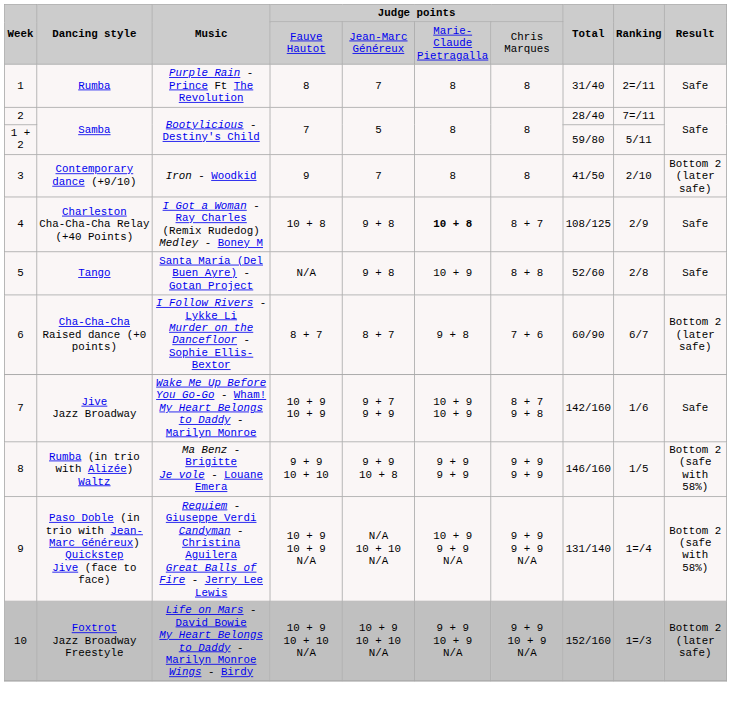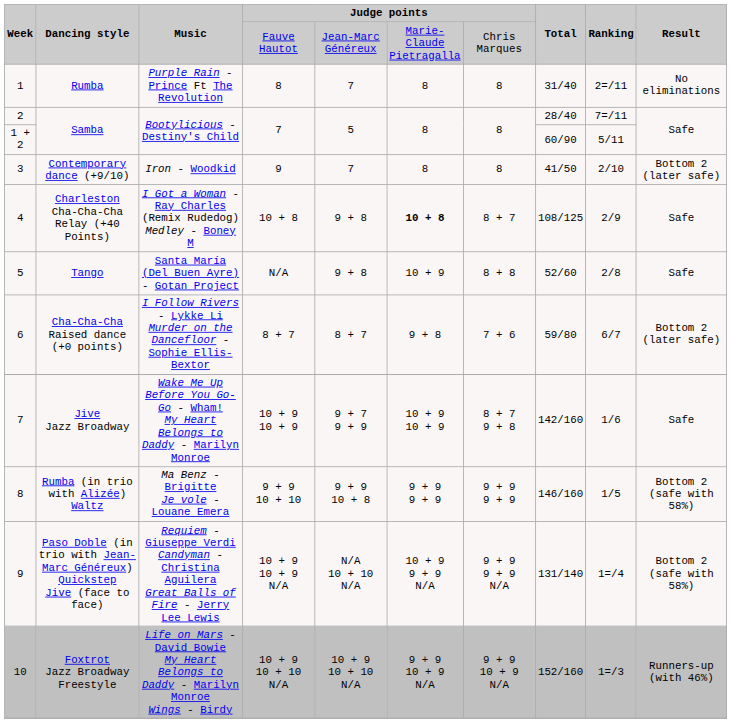 <table class="wikitable">
 <tr style="text-align:Center; background:#ccc; background:#ccc;">
 <td rowspan="2"><strong>Week</strong></td>
 <td rowspan="2"><strong>Dancing style</strong></td>
 <td rowspan="2"><strong>Music</strong></td>
 <td colspan="4"><strong>Judge points</strong></td>
 <td rowspan="2"><strong>Total</strong></td>
 <td rowspan="2"><strong>Ranking</strong></td>
 <td rowspan="2"><strong>Result</strong></td>
 </tr>
 <tr style="text-align:center; background:#ccc; background:#ccc;">
 <td style="width:10%; "><a href='#'>Fauve Hautot</a></td>
 <td style="width:10%; "><a href='#'>Jean-Marc Généreux</a></td>
 <td style="width:10%; "><a href='#'>Marie-Claude Pietragalla</a></td>
 <td style="width:10%; ">Chris Marques</td>
 </tr>
 <tr style="text-align:center; background:#faf6f6;">
 <td>1</td>
 <td><a href='#'>Rumba</a></td>
 <td><em><a href='#'>Purple Rain</a></em> - <a href='#'>Prince</a> Ft <a href='#'>The Revolution</a></td>
 <td>8</td>
 <td>7</td>
 <td>8</td>
 <td>8</td>
 <td>31/40</td>
 <td>2=/11</td>
-<td>Safe</td>
+<td>No eliminations</td>
 </tr>
 <tr style="text-align:center; background:#faf6f6;">
 <td>2</td>
 <td rowspan="2"><a href='#'>Samba</a></td>
 <td rowspan="2"><em><a href='#'>Bootylicious</a></em> - <a href='#'>Destiny's Child</a></td>
 <td rowspan="2">7</td>
 <td rowspan="2">5</td>
 <td rowspan="2">8</td>
 <td rowspan="2">8</td>
 <td>28/40</td>
 <td>7=/11</td>
 <td rowspan="2">Safe</td>
 </tr>
 <tr style="text-align:center; background:#faf6f6;">
 <td>1 + 2</td>
-<td>59/80</td>
+<td>60/90</td>
 <td>5/11</td>
 </tr>
 <tr style="text-align:center; background:#faf6f6;">
 <td>3</td>
 <td><a href='#'>Contemporary dance</a> (+9/10)</td>
 <td><em>Iron</em> - <a href='#'>Woodkid</a></td>
 <td>9</td>
 <td>7</td>
 <td>8</td>
 <td>8</td>
 <td>41/50</td>
 <td>2/10</td>
 <td>Bottom 2 (later safe)</td>
 </tr>
 <tr>
 <td style="text-align:center; background:#faf6f6;">4</td>
 <td style="text-align:center; background:#faf6f6;"><a href='#'>Charleston</a><br>Cha-Cha-Cha Relay (+40 Points)</td>
 <td style="text-align:center; background:#faf6f6;"><em><a href='#'>I Got a Woman</a></em> - <a href='#'>Ray Charles</a> (Remix Rudedog)<br><em>Medley</em> - <a href='#'>Boney M</a></td>
 <td style="text-align:center; background:#faf6f6;">10 + 8</td>
 <td style="text-align:center; background:#faf6f6;">9 + 8</td>
 <td style="text-align:center; background:#faf6f6;"><strong>10 + 8</strong></td>
 <td style="text-align:center; background:#faf6f6;">8 + 7</td>
 <td style="text-align:center; background:#faf6f6;">108/125</td>
 <td style="text-align:center; background:#faf6f6;">2/9</td>
 <td style="text-align:center; background:#faf6f6;">Safe</td>
 </tr>
 <tr>
 <td style="text-align:center; background:#faf6f6;">5</td>
 <td style="text-align:center; background:#faf6f6;"><a href='#'>Tango</a></td>
 <td style="text-align:center; background:#faf6f6;"><a href='#'>Santa María (Del Buen Ayre)</a> - <a href='#'>Gotan Project</a></td>
 <td style="text-align:center; background:#faf6f6;">N/A</td>
 <td style="text-align:center; background:#faf6f6;">9 + 8</td>
 <td style="text-align:center; background:#faf6f6;">10 + 9</td>
 <td style="text-align:center; background:#faf6f6;">8 + 8</td>
 <td style="text-align:center; background:#faf6f6;">52/60</td>
 <td style="text-align:center; background:#faf6f6;">2/8</td>
 <td style="text-align:center; background:#faf6f6;">Safe</td>
 </tr>
 <tr style="text-align:center; background:#faf6f6;">
 <td>6</td>
 <td><a href='#'>Cha-Cha-Cha</a><br>Raised dance (+0 points)</td>
 <td><em><a href='#'>I Follow Rivers</a></em> - <a href='#'>Lykke Li</a><br><em><a href='#'>Murder on the Dancefloor</a></em> - <a href='#'>Sophie Ellis-Bextor</a></td>
 <td>8 + 7</td>
 <td>8 + 7</td>
 <td>9 + 8</td>
 <td>7 + 6</td>
-<td>60/90</td>
+<td>59/80</td>
 <td>6/7</td>
 <td>Bottom 2 (later safe)</td>
 </tr>
 <tr style="text-align:center; background:#faf6f6;">
 </tr>
 <tr>
 <td style="text-align:center; background:#faf6f6;">7</td>
 <td style="text-align:center; background:#faf6f6;"><a href='#'>Jive</a><br>Jazz Broadway</td>
 <td style="text-align:center; background:#faf6f6;"><em><a href='#'>Wake Me Up Before You Go-Go</a></em> - <a href='#'>Wham!</a><br><em><a href='#'>My Heart Belongs to Daddy</a></em> - <a href='#'>Marilyn Monroe</a></td>
 <td style="text-align:center; background:#faf6f6;">10 + 9<br>10 + 9</td>
 <td style="text-align:center; background:#faf6f6;">9 + 7<br>9 + 9</td>
 <td style="text-align:center; background:#faf6f6;">10 + 9<br>10 + 9</td>
 <td style="text-align:center; background:#faf6f6;">8 + 7<br>9 + 8</td>
 <td style="text-align:center; background:#faf6f6;">142/160</td>
 <td style="text-align:center; background:#faf6f6;">1/6</td>
 <td style="text-align:center; background:#faf6f6;">Safe</td>
 </tr>
 <tr>
 <td style="text-align:center; background:#faf6f6;">8</td>
 <td style="text-align:center; background:#faf6f6;"><a href='#'>Rumba</a> (in trio with <a href='#'>Alizée</a>)<br><a href='#'>Waltz</a></td>
 <td style="text-align:center; background:#faf6f6;"><em>Ma Benz</em> - <a href='#'>Brigitte</a><br><em><a href='#'>Je vole</a></em> - <a href='#'>Louane Emera</a></td>
 <td style="text-align:center; background:#faf6f6;">9 + 9<br>10 + 10</td>
 <td style="text-align:center; background:#faf6f6;">9 + 9<br>10 + 8</td>
 <td style="text-align:center; background:#faf6f6;">9 + 9<br>9 + 9</td>
 <td style="text-align:center; background:#faf6f6;">9 + 9<br>9 + 9</td>
 <td style="text-align:center; background:#faf6f6;">146/160</td>
 <td style="text-align:center; background:#faf6f6;">1/5</td>
 <td style="text-align:center; background:#faf6f6;">Bottom 2 (safe with 58%)</td>
 </tr>
 <tr>
 <td style="text-align:center; background:#faf6f6;">9</td>
 <td style="text-align:center; background:#faf6f6;"><a href='#'>Paso Doble</a> (in trio with <a href='#'>Jean-Marc Généreux</a>)<br><a href='#'>Quickstep</a><br><a href='#'>Jive</a> (face to face)</td>
 <td style="text-align:center; background:#faf6f6;"><em><a href='#'>Requiem</a></em> - <a href='#'>Giuseppe Verdi</a><br><em><a href='#'>Candyman</a></em> - <a href='#'>Christina Aguilera</a><br><em><a href='#'>Great Balls of Fire</a></em> - <a href='#'>Jerry Lee Lewis</a></td>
 <td style="text-align:center; background:#faf6f6;">10 + 9<br>10 + 9<br>N/A</td>
 <td style="text-align:center; background:#faf6f6;">N/A<br>10 + 10<br>N/A</td>
 <td style="text-align:center; background:#faf6f6;">10 + 9<br>9 + 9<br>N/A</td>
 <td style="text-align:center; background:#faf6f6;">9 + 9<br>9 + 9<br>N/A</td>
 <td style="text-align:center; background:#faf6f6;">131/140</td>
 <td style="text-align:center; background:#faf6f6;">1=/4</td>
 <td style="text-align:center; background:#faf6f6;">Bottom 2 (safe with 58%)</td>
 </tr>
 <tr style="text-align:center; background:silver;">
 <td>10</td>
 <td><a href='#'>Foxtrot</a><br>Jazz Broadway<br>Freestyle</td>
 <td><em><a href='#'>Life on Mars</a></em> - <a href='#'>David Bowie</a><br><em><a href='#'>My Heart Belongs to Daddy</a></em> - <a href='#'>Marilyn Monroe</a><br><em><a href='#'>Wings</a></em> - <a href='#'>Birdy</a></td>
 <td>10 + 9<br>10 + 10<br>N/A</td>
 <td>10 + 9<br>10 + 10<br>N/A</td>
 <td>9 + 9<br>10 + 9<br>N/A</td>
 <td>9 + 9<br>10 + 9<br>N/A</td>
 <td>152/160</td>
 <td>1=/3</td>
-<td>Bottom 2 (later safe)</td>
+<td>Runners-up (with 46%)</td>
 </tr>
 <tr>
 </tr>
 </table>
